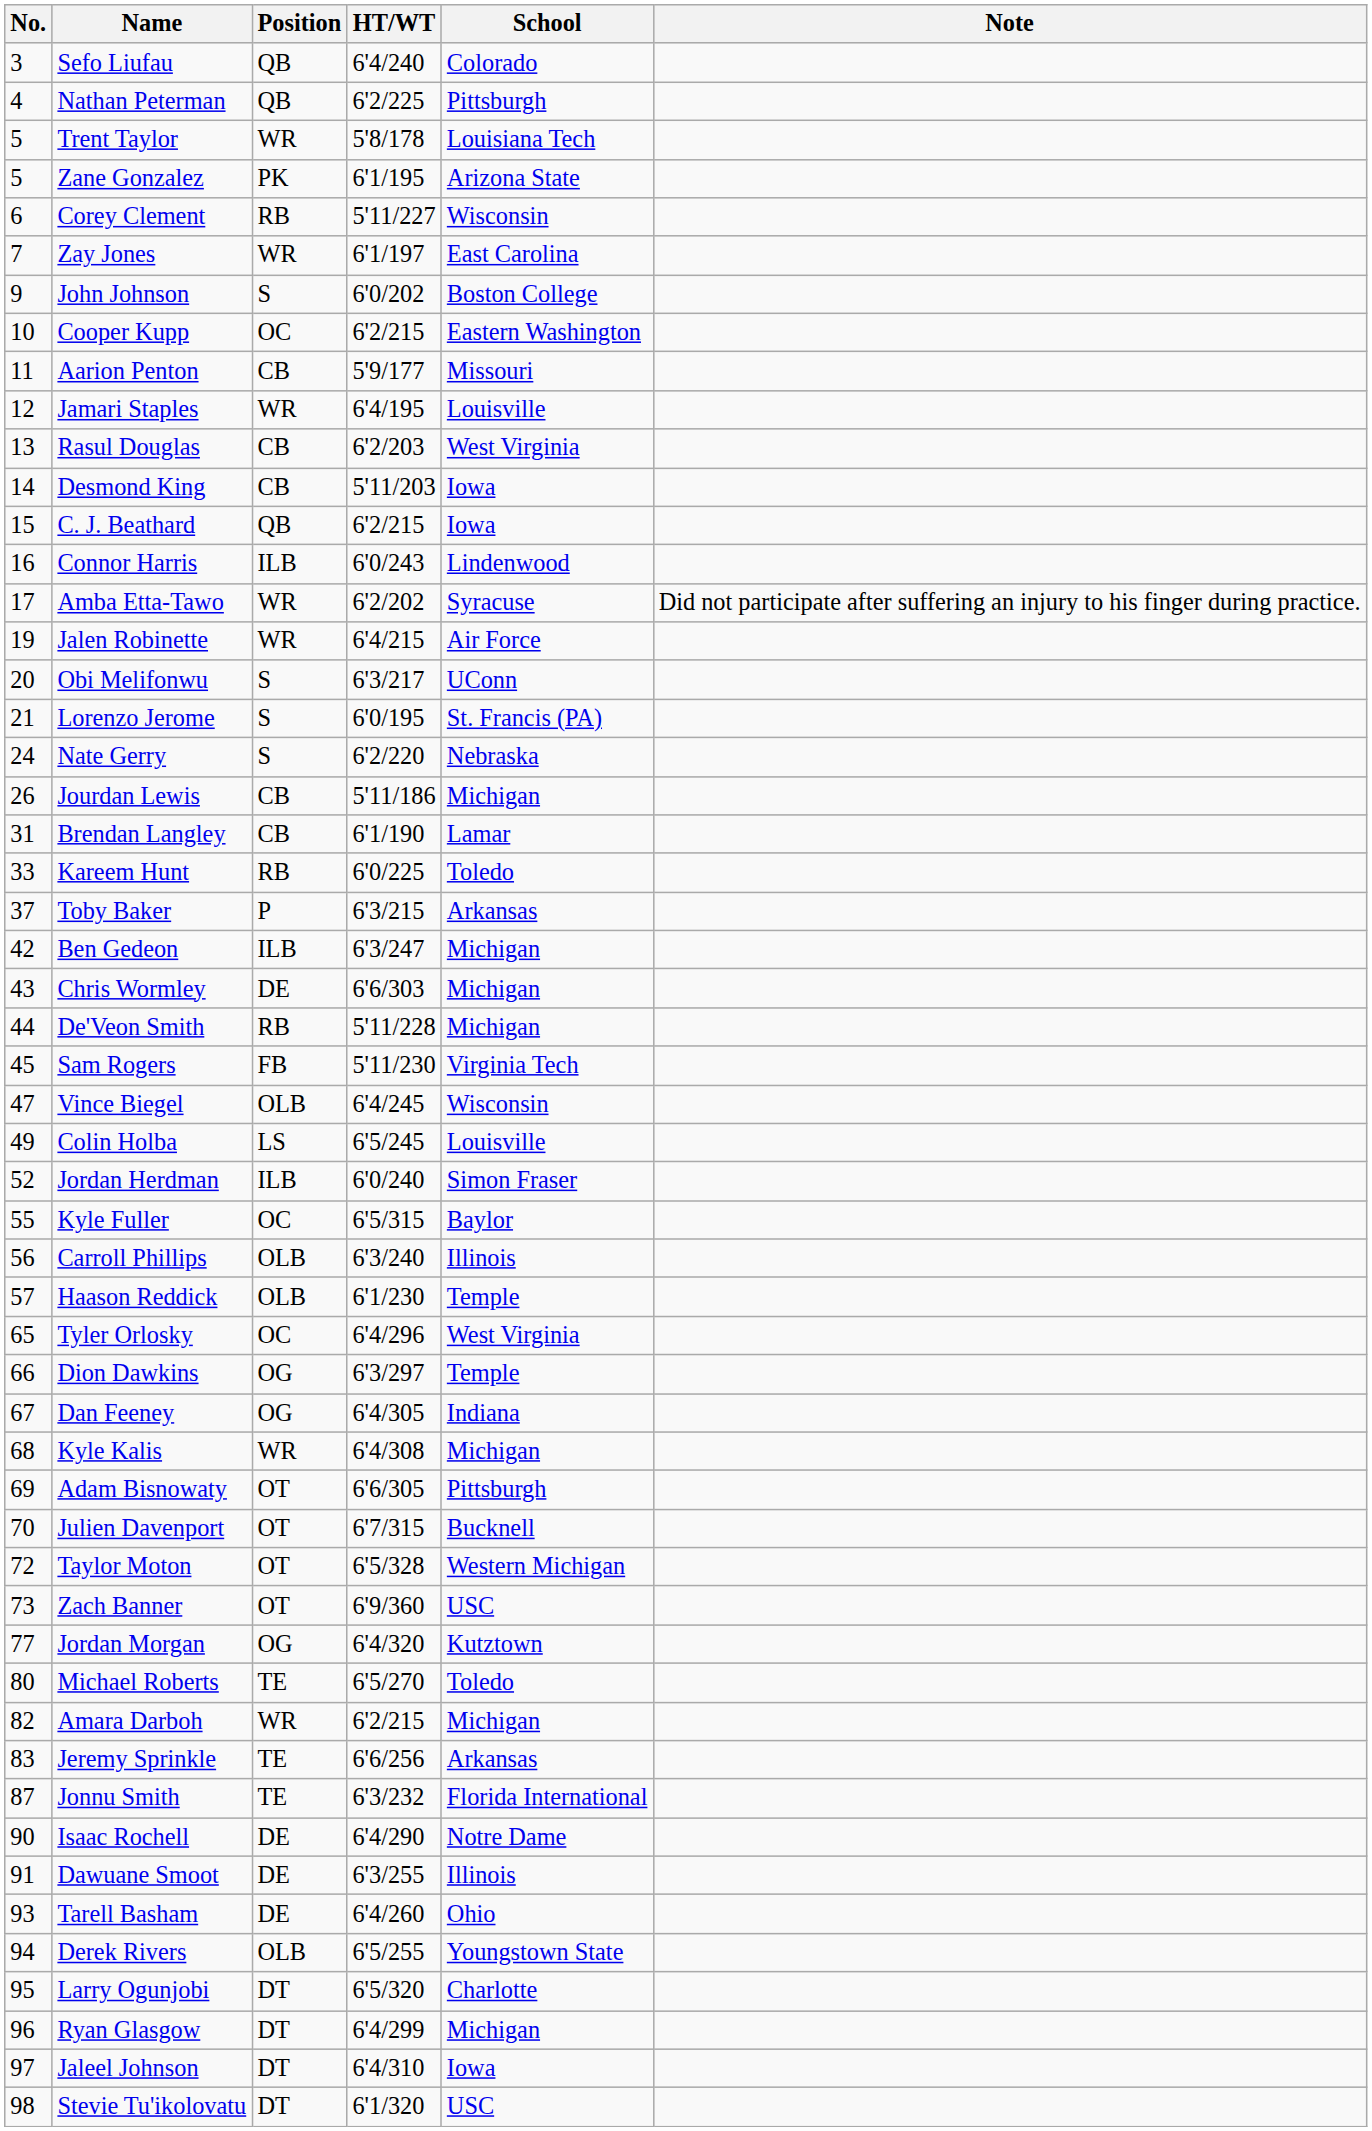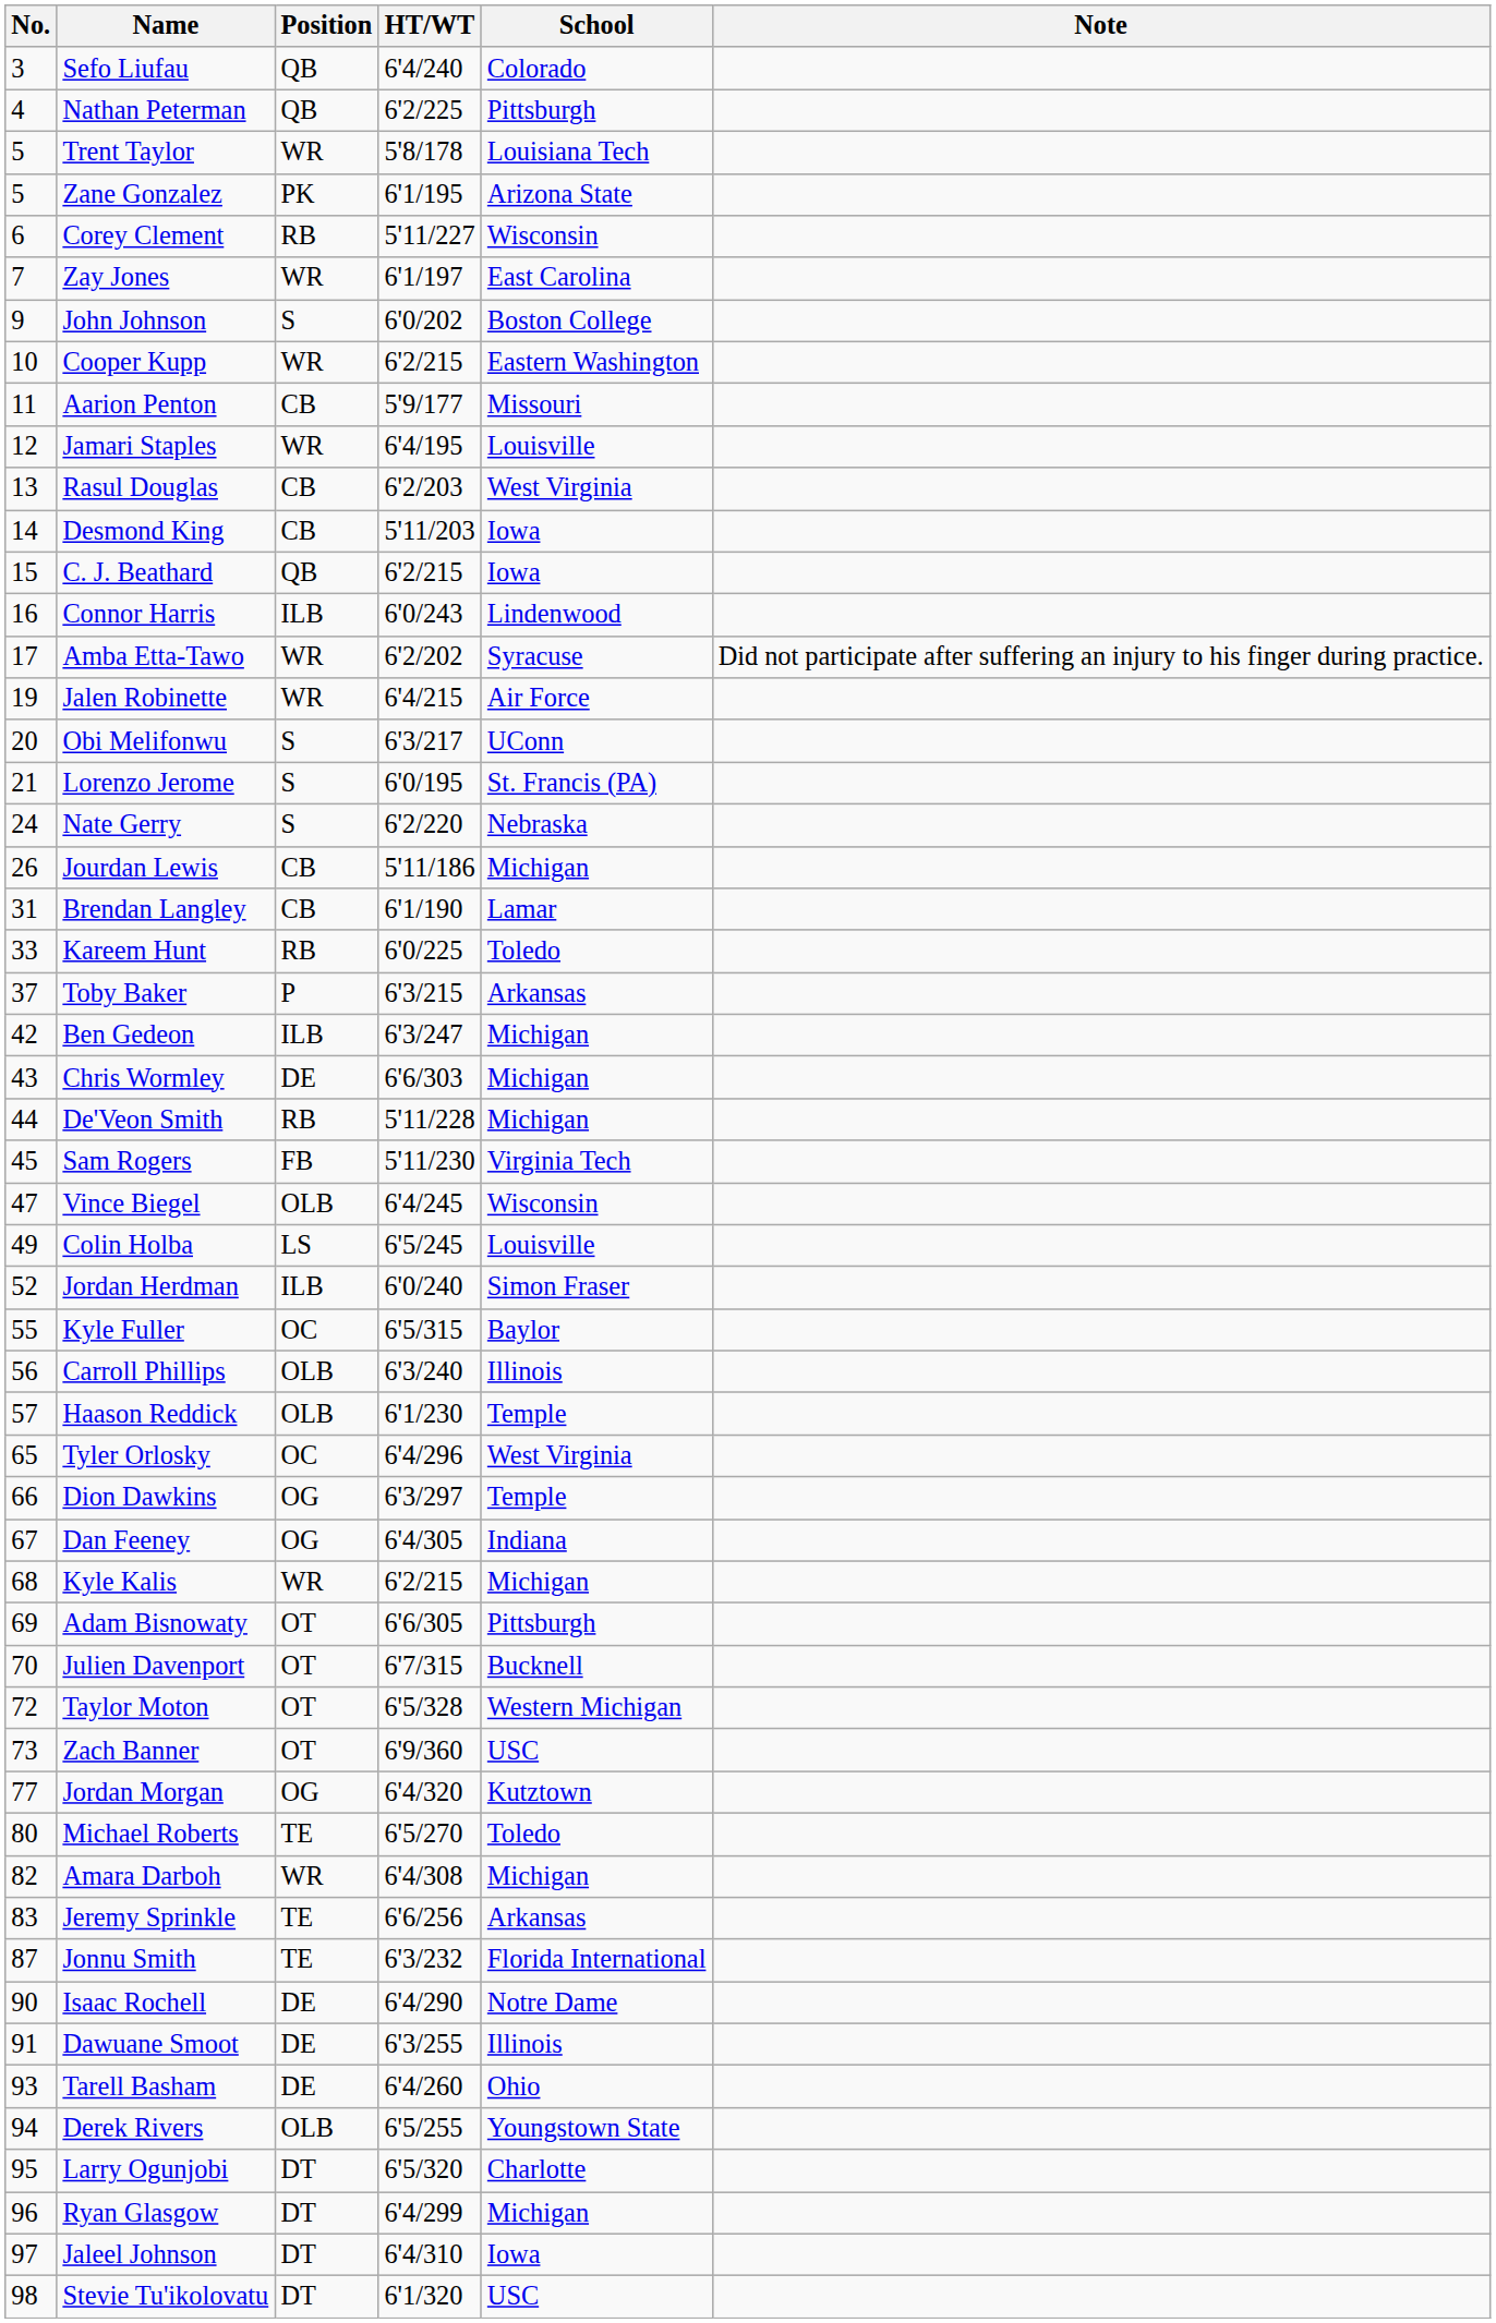 <table class="wikitable">
 <tr>
 <th>No.</th>
 <th>Name</th>
 <th>Position</th>
 <th>HT/WT</th>
 <th>School</th>
 <th>Note</th>
 </tr>
 <tr>
 <td>3</td>
 <td><a href='#'>Sefo Liufau</a></td>
 <td>QB</td>
 <td>6'4/240</td>
 <td><a href='#'>Colorado</a></td>
 <td></td>
 </tr>
 <tr>
 <td>4</td>
 <td><a href='#'>Nathan Peterman</a></td>
 <td>QB</td>
 <td>6'2/225</td>
 <td><a href='#'>Pittsburgh</a></td>
 <td></td>
 </tr>
 <tr>
 <td>5</td>
 <td><a href='#'>Trent Taylor</a></td>
 <td>WR</td>
 <td>5'8/178</td>
 <td><a href='#'>Louisiana Tech</a></td>
 <td></td>
 </tr>
 <tr>
 <td>5</td>
 <td><a href='#'>Zane Gonzalez</a></td>
 <td>PK</td>
 <td>6'1/195</td>
 <td><a href='#'>Arizona State</a></td>
 <td></td>
 </tr>
 <tr>
 <td>6</td>
 <td><a href='#'>Corey Clement</a></td>
 <td>RB</td>
 <td>5'11/227</td>
 <td><a href='#'>Wisconsin</a></td>
 <td></td>
 </tr>
 <tr>
 <td>7</td>
 <td><a href='#'>Zay Jones</a></td>
 <td>WR</td>
 <td>6'1/197</td>
 <td><a href='#'>East Carolina</a></td>
 <td></td>
 </tr>
 <tr>
 <td>9</td>
 <td><a href='#'>John Johnson</a></td>
 <td>S</td>
 <td>6'0/202</td>
 <td><a href='#'>Boston College</a></td>
 <td></td>
 </tr>
 <tr>
 <td>10</td>
 <td><a href='#'>Cooper Kupp</a></td>
-<td>OC</td>
+<td>WR</td>
 <td>6'2/215</td>
 <td><a href='#'>Eastern Washington</a></td>
 <td></td>
 </tr>
 <tr>
 <td>11</td>
 <td><a href='#'>Aarion Penton</a></td>
 <td>CB</td>
 <td>5'9/177</td>
 <td><a href='#'>Missouri</a></td>
 <td></td>
 </tr>
 <tr>
 <td>12</td>
 <td><a href='#'>Jamari Staples</a></td>
 <td>WR</td>
 <td>6'4/195</td>
 <td><a href='#'>Louisville</a></td>
 <td></td>
 </tr>
 <tr>
 <td>13</td>
 <td><a href='#'>Rasul Douglas</a></td>
 <td>CB</td>
 <td>6'2/203</td>
 <td><a href='#'>West Virginia</a></td>
 <td></td>
 </tr>
 <tr>
 <td>14</td>
 <td><a href='#'>Desmond King</a></td>
 <td>CB</td>
 <td>5'11/203</td>
 <td><a href='#'>Iowa</a></td>
 <td></td>
 </tr>
 <tr>
 <td>15</td>
 <td><a href='#'>C. J. Beathard</a></td>
 <td>QB</td>
 <td>6'2/215</td>
 <td><a href='#'>Iowa</a></td>
 <td></td>
 </tr>
 <tr>
 <td>16</td>
 <td><a href='#'>Connor Harris</a></td>
 <td>ILB</td>
 <td>6'0/243</td>
 <td><a href='#'>Lindenwood</a></td>
 <td></td>
 </tr>
 <tr>
 <td>17</td>
 <td><a href='#'>Amba Etta-Tawo</a></td>
 <td>WR</td>
 <td>6'2/202</td>
 <td><a href='#'>Syracuse</a></td>
 <td>Did not participate after suffering an injury to his finger during practice.</td>
 </tr>
 <tr>
 <td>19</td>
 <td><a href='#'>Jalen Robinette</a></td>
 <td>WR</td>
 <td>6'4/215</td>
 <td><a href='#'>Air Force</a></td>
 <td></td>
 </tr>
 <tr>
 <td>20</td>
 <td><a href='#'>Obi Melifonwu</a></td>
 <td>S</td>
 <td>6'3/217</td>
 <td><a href='#'>UConn</a></td>
 <td></td>
 </tr>
 <tr>
 <td>21</td>
 <td><a href='#'>Lorenzo Jerome</a></td>
 <td>S</td>
 <td>6'0/195</td>
 <td><a href='#'>St. Francis (PA)</a></td>
 <td></td>
 </tr>
 <tr>
 <td>24</td>
 <td><a href='#'>Nate Gerry</a></td>
 <td>S</td>
 <td>6'2/220</td>
 <td><a href='#'>Nebraska</a></td>
 <td></td>
 </tr>
 <tr>
 <td>26</td>
 <td><a href='#'>Jourdan Lewis</a></td>
 <td>CB</td>
 <td>5'11/186</td>
 <td><a href='#'>Michigan</a></td>
 <td></td>
 </tr>
 <tr>
 <td>31</td>
 <td><a href='#'>Brendan Langley</a></td>
 <td>CB</td>
 <td>6'1/190</td>
 <td><a href='#'>Lamar</a></td>
 <td></td>
 </tr>
 <tr>
 <td>33</td>
 <td><a href='#'>Kareem Hunt</a></td>
 <td>RB</td>
 <td>6'0/225</td>
 <td><a href='#'>Toledo</a></td>
 <td></td>
 </tr>
 <tr>
 <td>37</td>
 <td><a href='#'>Toby Baker</a></td>
 <td>P</td>
 <td>6'3/215</td>
 <td><a href='#'>Arkansas</a></td>
 <td></td>
 </tr>
 <tr>
 <td>42</td>
 <td><a href='#'>Ben Gedeon</a></td>
 <td>ILB</td>
 <td>6'3/247</td>
 <td><a href='#'>Michigan</a></td>
 <td></td>
 </tr>
 <tr>
 <td>43</td>
 <td><a href='#'>Chris Wormley</a></td>
 <td>DE</td>
 <td>6'6/303</td>
 <td><a href='#'>Michigan</a></td>
 <td></td>
 </tr>
 <tr>
 <td>44</td>
 <td><a href='#'>De'Veon Smith</a></td>
 <td>RB</td>
 <td>5'11/228</td>
 <td><a href='#'>Michigan</a></td>
 <td></td>
 </tr>
 <tr>
 <td>45</td>
 <td><a href='#'>Sam Rogers</a></td>
 <td>FB</td>
 <td>5'11/230</td>
 <td><a href='#'>Virginia Tech</a></td>
 <td></td>
 </tr>
 <tr>
 <td>47</td>
 <td><a href='#'>Vince Biegel</a></td>
 <td>OLB</td>
 <td>6'4/245</td>
 <td><a href='#'>Wisconsin</a></td>
 <td></td>
 </tr>
 <tr>
 <td>49</td>
 <td><a href='#'>Colin Holba</a></td>
 <td>LS</td>
 <td>6'5/245</td>
 <td><a href='#'>Louisville</a></td>
 <td></td>
 </tr>
 <tr>
 <td>52</td>
 <td><a href='#'>Jordan Herdman</a></td>
 <td>ILB</td>
 <td>6'0/240</td>
 <td><a href='#'>Simon Fraser</a></td>
 <td></td>
 </tr>
 <tr>
 <td>55</td>
 <td><a href='#'>Kyle Fuller</a></td>
 <td>OC</td>
 <td>6'5/315</td>
 <td><a href='#'>Baylor</a></td>
 <td></td>
 </tr>
 <tr>
 <td>56</td>
 <td><a href='#'>Carroll Phillips</a></td>
 <td>OLB</td>
 <td>6'3/240</td>
 <td><a href='#'>Illinois</a></td>
 <td></td>
 </tr>
 <tr>
 <td>57</td>
 <td><a href='#'>Haason Reddick</a></td>
 <td>OLB</td>
 <td>6'1/230</td>
 <td><a href='#'>Temple</a></td>
 <td></td>
 </tr>
 <tr>
 <td>65</td>
 <td><a href='#'>Tyler Orlosky</a></td>
 <td>OC</td>
 <td>6'4/296</td>
 <td><a href='#'>West Virginia</a></td>
 <td></td>
 </tr>
 <tr>
 <td>66</td>
 <td><a href='#'>Dion Dawkins</a></td>
 <td>OG</td>
 <td>6'3/297</td>
 <td><a href='#'>Temple</a></td>
 <td></td>
 </tr>
 <tr>
 <td>67</td>
 <td><a href='#'>Dan Feeney</a></td>
 <td>OG</td>
 <td>6'4/305</td>
 <td><a href='#'>Indiana</a></td>
 <td></td>
 </tr>
 <tr>
 <td>68</td>
 <td><a href='#'>Kyle Kalis</a></td>
 <td>WR</td>
-<td>6'4/308</td>
+<td>6'2/215</td>
 <td><a href='#'>Michigan</a></td>
 <td></td>
 </tr>
 <tr>
 <td>69</td>
 <td><a href='#'>Adam Bisnowaty</a></td>
 <td>OT</td>
 <td>6'6/305</td>
 <td><a href='#'>Pittsburgh</a></td>
 <td></td>
 </tr>
 <tr>
 <td>70</td>
 <td><a href='#'>Julien Davenport</a></td>
 <td>OT</td>
 <td>6'7/315</td>
 <td><a href='#'>Bucknell</a></td>
 <td></td>
 </tr>
 <tr>
 <td>72</td>
 <td><a href='#'>Taylor Moton</a></td>
 <td>OT</td>
 <td>6'5/328</td>
 <td><a href='#'>Western Michigan</a></td>
 <td></td>
 </tr>
 <tr>
 <td>73</td>
 <td><a href='#'>Zach Banner</a></td>
 <td>OT</td>
 <td>6'9/360</td>
 <td><a href='#'>USC</a></td>
 <td></td>
 </tr>
 <tr>
 <td>77</td>
 <td><a href='#'>Jordan Morgan</a></td>
 <td>OG</td>
 <td>6'4/320</td>
 <td><a href='#'>Kutztown</a></td>
 <td></td>
 </tr>
 <tr>
 <td>80</td>
 <td><a href='#'>Michael Roberts</a></td>
 <td>TE</td>
 <td>6'5/270</td>
 <td><a href='#'>Toledo</a></td>
 <td></td>
 </tr>
 <tr>
 <td>82</td>
 <td><a href='#'>Amara Darboh</a></td>
 <td>WR</td>
-<td>6'2/215</td>
+<td>6'4/308</td>
 <td><a href='#'>Michigan</a></td>
 <td></td>
 </tr>
 <tr>
 <td>83</td>
 <td><a href='#'>Jeremy Sprinkle</a></td>
 <td>TE</td>
 <td>6'6/256</td>
 <td><a href='#'>Arkansas</a></td>
 <td></td>
 </tr>
 <tr>
 <td>87</td>
 <td><a href='#'>Jonnu Smith</a></td>
 <td>TE</td>
 <td>6'3/232</td>
 <td><a href='#'>Florida International</a></td>
 <td></td>
 </tr>
 <tr>
 <td>90</td>
 <td><a href='#'>Isaac Rochell</a></td>
 <td>DE</td>
 <td>6'4/290</td>
 <td><a href='#'>Notre Dame</a></td>
 <td></td>
 </tr>
 <tr>
 <td>91</td>
 <td><a href='#'>Dawuane Smoot</a></td>
 <td>DE</td>
 <td>6'3/255</td>
 <td><a href='#'>Illinois</a></td>
 <td></td>
 </tr>
 <tr>
 <td>93</td>
 <td><a href='#'>Tarell Basham</a></td>
 <td>DE</td>
 <td>6'4/260</td>
 <td><a href='#'>Ohio</a></td>
 <td></td>
 </tr>
 <tr>
 <td>94</td>
 <td><a href='#'>Derek Rivers</a></td>
 <td>OLB</td>
 <td>6'5/255</td>
 <td><a href='#'>Youngstown State</a></td>
 <td></td>
 </tr>
 <tr>
 <td>95</td>
 <td><a href='#'>Larry Ogunjobi</a></td>
 <td>DT</td>
 <td>6'5/320</td>
 <td><a href='#'>Charlotte</a></td>
 <td></td>
 </tr>
 <tr>
 <td>96</td>
 <td><a href='#'>Ryan Glasgow</a></td>
 <td>DT</td>
 <td>6'4/299</td>
 <td><a href='#'>Michigan</a></td>
 <td></td>
 </tr>
 <tr>
 <td>97</td>
 <td><a href='#'>Jaleel Johnson</a></td>
 <td>DT</td>
 <td>6'4/310</td>
 <td><a href='#'>Iowa</a></td>
 <td></td>
 </tr>
 <tr>
 <td>98</td>
 <td><a href='#'>Stevie Tu'ikolovatu</a></td>
 <td>DT</td>
 <td>6'1/320</td>
 <td><a href='#'>USC</a></td>
 <td></td>
 </tr>
 </table>
